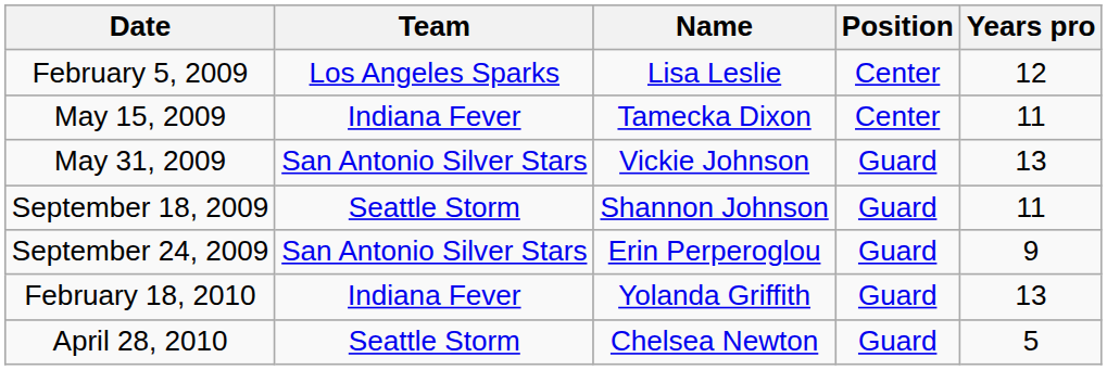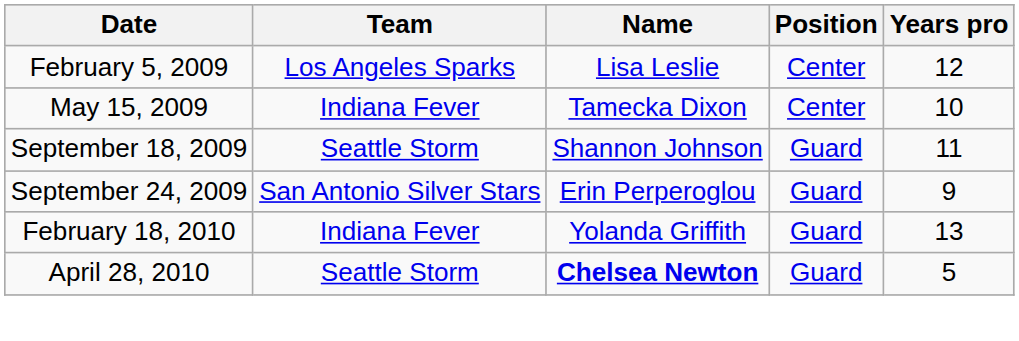 <table class="wikitable" style="text-align:center;">
 <tr>
 <th>Date</th>
 <th>Team</th>
 <th>Name</th>
 <th>Position</th>
 <th>Years pro</th>
 </tr>
 <tr>
 <td>February 5, 2009</td>
 <td><a href='#'>Los Angeles Sparks</a></td>
 <td><a href='#'>Lisa Leslie</a></td>
 <td><a href='#'>Center</a></td>
 <td>12</td>
 </tr>
 <tr>
 <td>May 15, 2009</td>
 <td><a href='#'>Indiana Fever</a></td>
 <td><a href='#'>Tamecka Dixon</a></td>
 <td><a href='#'>Center</a></td>
-<td>11</td>
-</tr>
-<tr>
-<td>May 31, 2009</td>
-<td><a href='#'>San Antonio Silver Stars</a></td>
-<td><a href='#'>Vickie Johnson</a></td>
-<td><a href='#'>Guard</a></td>
-<td>13</td>
+<td>10</td>
 </tr>
 <tr>
 <td>September 18, 2009</td>
 <td><a href='#'>Seattle Storm</a></td>
 <td><a href='#'>Shannon Johnson</a></td>
 <td><a href='#'>Guard</a></td>
 <td>11</td>
 </tr>
 <tr>
 <td>September 24, 2009</td>
 <td><a href='#'>San Antonio Silver Stars</a></td>
 <td><a href='#'>Erin Perperoglou</a></td>
 <td><a href='#'>Guard</a></td>
 <td>9</td>
 </tr>
 <tr>
 <td>February 18, 2010</td>
 <td><a href='#'>Indiana Fever</a></td>
 <td><a href='#'>Yolanda Griffith</a></td>
 <td><a href='#'>Guard</a></td>
 <td>13</td>
 </tr>
 <tr>
 <td>April 28, 2010</td>
 <td><a href='#'>Seattle Storm</a></td>
-<td><a href='#'>Chelsea Newton</a></td>
+<td><strong><a href='#'>Chelsea Newton</a></strong></td>
 <td><a href='#'>Guard</a></td>
 <td>5</td>
 </tr>
 </table>
